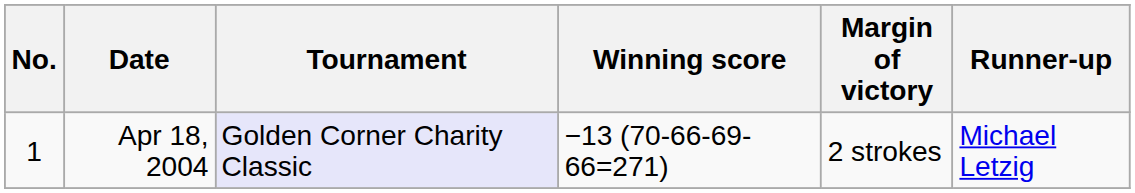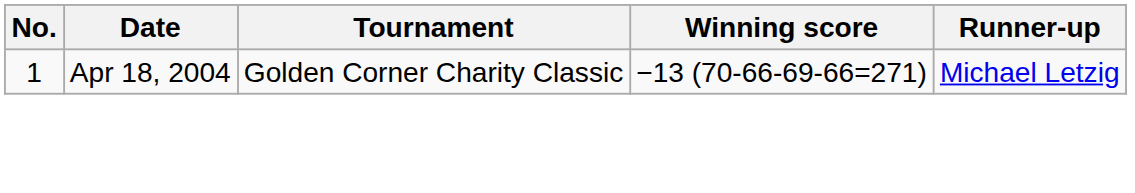 <table class="wikitable" style="font-size:95%;">
 <tr>
 <th>No.</th>
 <th>Date</th>
 <th>Tournament</th>
 <th>Winning score</th>
-<th>Margin of<br>victory</th>
 <th>Runner-up</th>
 </tr>
 <tr>
 <td align=center>1</td>
 <td align=right>Apr 18, 2004</td>
-<td style="background: lavender;">Golden Corner Charity Classic</td>
+<td>Golden Corner Charity Classic</td>
 <td>−13 (70-66-69-66=271)</td>
-<td>2 strokes</td>
 <td> <a href='#'>Michael Letzig</a></td>
 </tr>
 </table>
